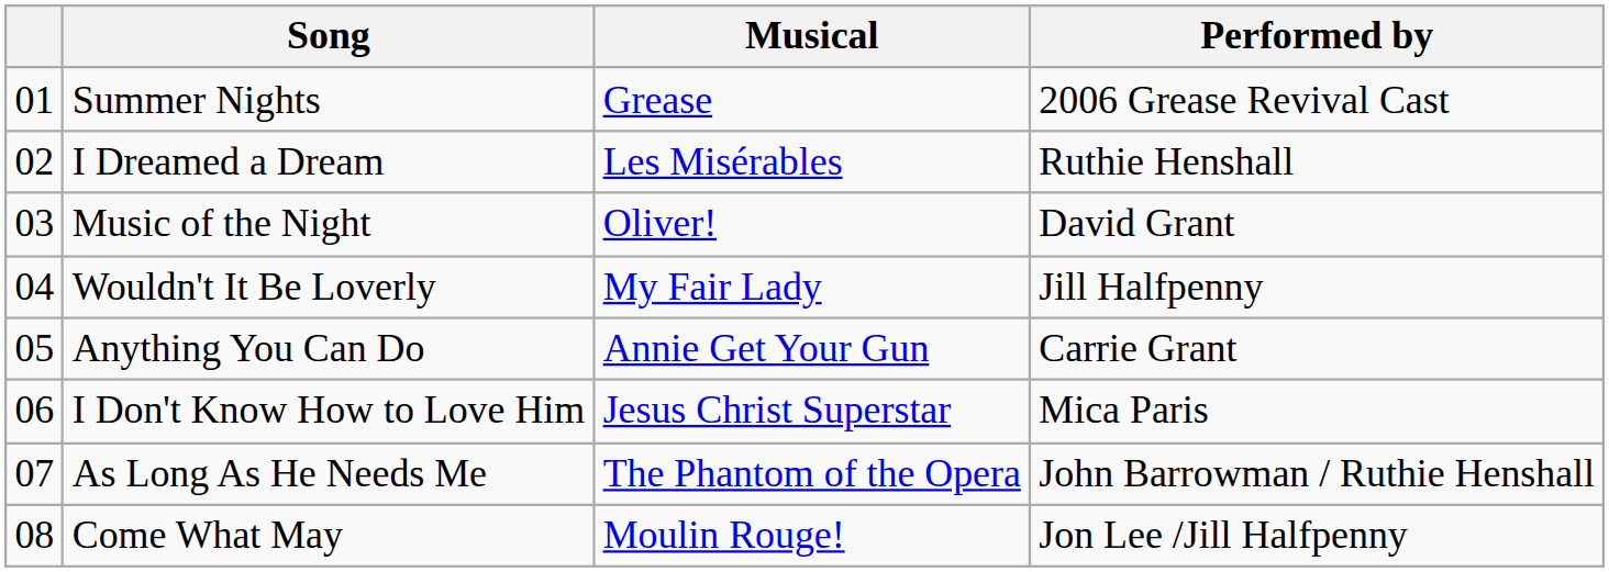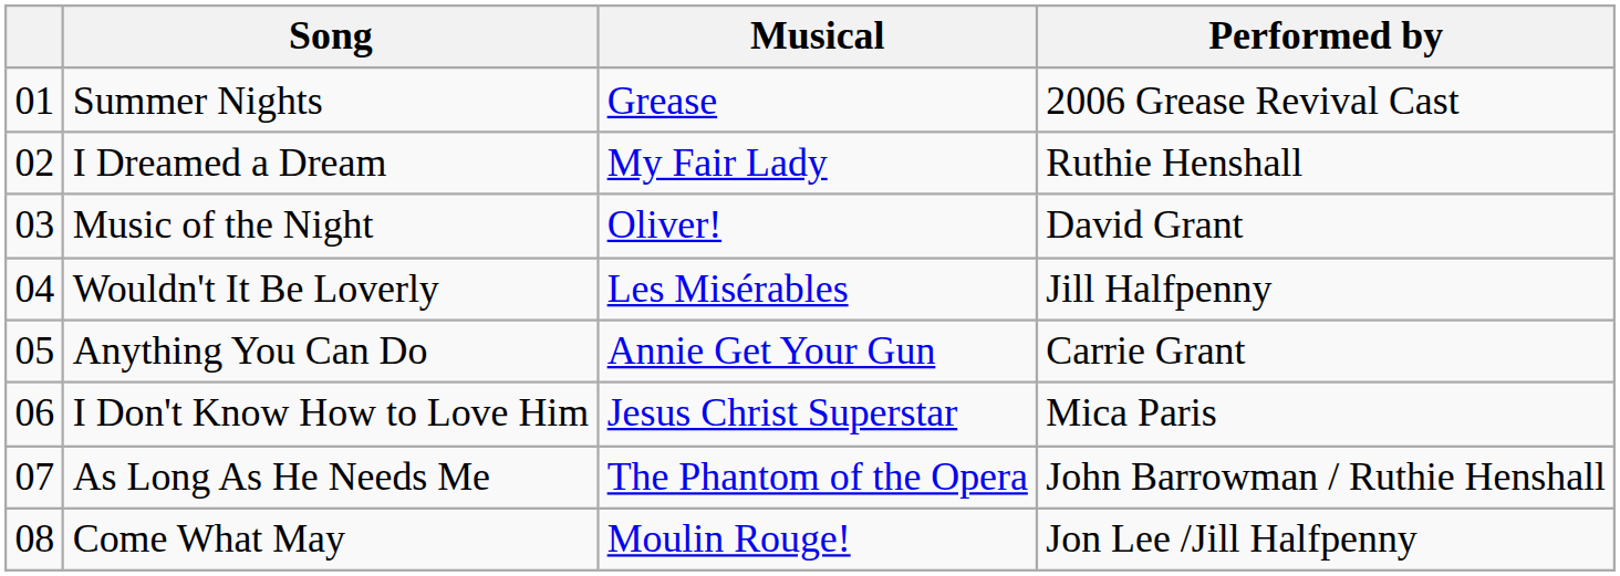 <table class="wikitable">
 <tr>
 <th></th>
 <th>Song</th>
 <th>Musical</th>
 <th>Performed by</th>
 </tr>
 <tr>
 <td>01</td>
 <td>Summer Nights</td>
 <td><a href='#'>Grease</a></td>
 <td>2006 Grease Revival Cast</td>
 </tr>
 <tr>
 <td>02</td>
 <td>I Dreamed a Dream</td>
-<td><a href='#'>Les Misérables</a></td>
+<td><a href='#'>My Fair Lady</a></td>
 <td>Ruthie Henshall</td>
 </tr>
 <tr>
 <td>03</td>
 <td>Music of the Night</td>
 <td><a href='#'>Oliver!</a></td>
 <td>David Grant</td>
 </tr>
 <tr>
 <td>04</td>
 <td>Wouldn't It Be Loverly</td>
-<td><a href='#'>My Fair Lady</a></td>
+<td><a href='#'>Les Misérables</a></td>
 <td>Jill Halfpenny</td>
 </tr>
 <tr>
 <td>05</td>
 <td>Anything You Can Do</td>
 <td><a href='#'>Annie Get Your Gun</a></td>
 <td>Carrie Grant</td>
 </tr>
 <tr>
 <td>06</td>
 <td>I Don't Know How to Love Him</td>
 <td><a href='#'>Jesus Christ Superstar</a></td>
 <td>Mica Paris</td>
 </tr>
 <tr>
 <td>07</td>
 <td>As Long As He Needs Me</td>
 <td><a href='#'>The Phantom of the Opera</a></td>
 <td>John Barrowman / Ruthie Henshall</td>
 </tr>
 <tr>
 <td>08</td>
 <td>Come What May</td>
 <td><a href='#'>Moulin Rouge!</a></td>
 <td>Jon Lee /Jill Halfpenny</td>
 </tr>
 </table>
